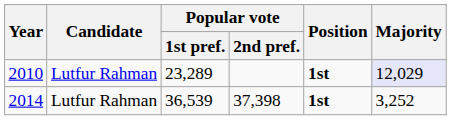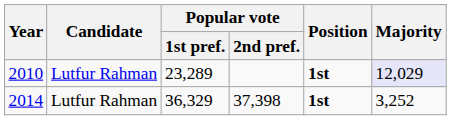 <table class="wikitable">
 <tr>
 <th rowspan="2">Year</th>
 <th rowspan="2">Candidate</th>
 <th colspan="2">Popular vote</th>
 <th rowspan="2">Position</th>
 <th rowspan="2">Majority</th>
 </tr>
 <tr>
 <th>1st pref.</th>
 <th>2nd pref.</th>
 </tr>
 <tr>
 <td><a href='#'>2010</a></td>
 <td><a href='#'>Lutfur Rahman</a></td>
 <td>23,289</td>
 <td></td>
 <td><strong>1st</strong></td>
 <td style="background: lavender;">12,029</td>
 </tr>
 <tr>
 <td><a href='#'>2014</a></td>
 <td>Lutfur Rahman</td>
-<td>36,539</td>
+<td>36,329</td>
 <td>37,398</td>
 <td><strong>1st</strong></td>
 <td>3,252</td>
 </tr>
 </table>
